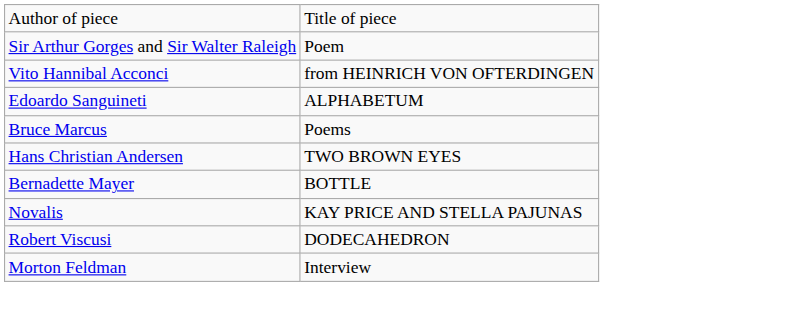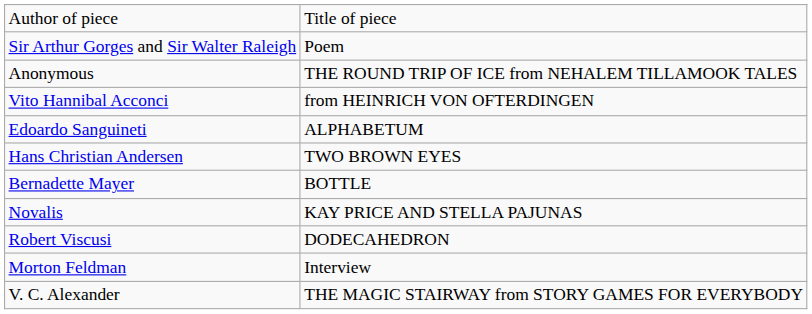 <table class="wikitable">
 <tr>
 <td>Author of piece</td>
 <td>Title of piece</td>
 </tr>
 <tr>
 <td><a href='#'>Sir Arthur Gorges</a> and <a href='#'>Sir Walter Raleigh</a></td>
 <td>Poem</td>
 </tr>
 <tr>
+<td>Anonymous</td>
+<td>THE ROUND TRIP OF ICE from NEHALEM TILLAMOOK TALES</td>
+</tr>
+<tr>
 <td><a href='#'>Vito Hannibal Acconci</a></td>
 <td>from HEINRICH VON OFTERDINGEN</td>
 </tr>
 <tr>
 <td><a href='#'>Edoardo Sanguineti</a></td>
 <td>ALPHABETUM</td>
-</tr>
-<tr>
-<td><a href='#'>Bruce Marcus</a></td>
-<td>Poems</td>
 </tr>
 <tr>
 <td><a href='#'>Hans Christian Andersen</a></td>
 <td>TWO BROWN EYES</td>
 </tr>
 <tr>
 <td><a href='#'>Bernadette Mayer</a></td>
 <td>BOTTLE</td>
 </tr>
 <tr>
 <td><a href='#'>Novalis</a></td>
 <td>KAY PRICE AND STELLA PAJUNAS</td>
 </tr>
 <tr>
 <td><a href='#'>Robert Viscusi</a></td>
 <td>DODECAHEDRON</td>
 </tr>
 <tr>
 <td><a href='#'>Morton Feldman</a></td>
 <td>Interview</td>
 </tr>
+<tr>
+<td>V. C. Alexander</td>
+<td>THE MAGIC STAIRWAY from STORY GAMES FOR EVERYBODY</td>
+</tr>
 </table>
